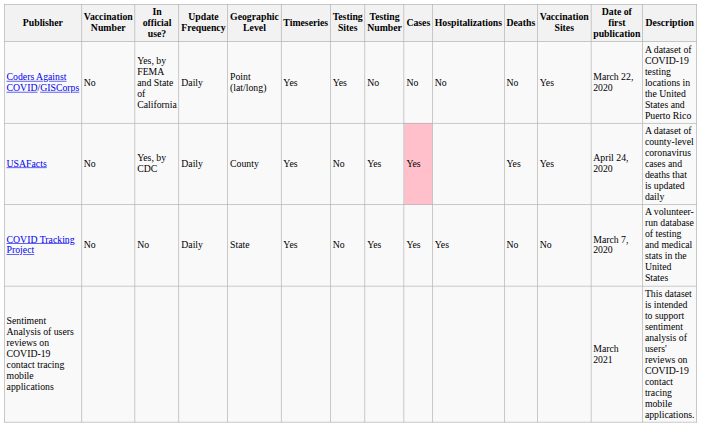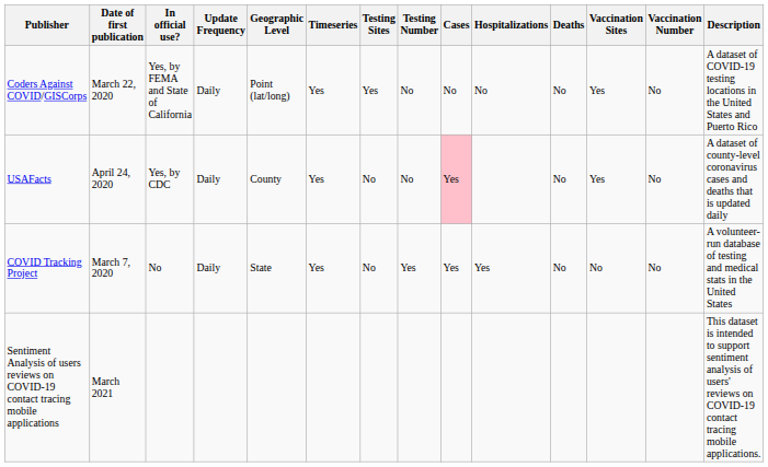 <table class="wikitable sortable mw-collapsible">
 <tr>
 <th>Publisher</th>
-<th>Vaccination<br>Number</th>
+<th>Date of first publication</th>
 <th>In official use?</th>
 <th>Update<br>Frequency</th>
 <th>Geographic<br>Level</th>
 <th>Timeseries</th>
 <th>Testing<br>Sites</th>
 <th>Testing<br>Number</th>
 <th>Cases</th>
 <th>Hospitalizations</th>
 <th>Deaths</th>
 <th>Vaccination<br>Sites</th>
-<th>Date of first publication</th>
+<th>Vaccination<br>Number</th>
 <th>Description</th>
 </tr>
 <tr>
 <td><a href='#'>Coders Against COVID</a>/<a href='#'>GISCorps</a></td>
-<td>No</td>
+<td>March 22, 2020</td>
 <td>Yes, by FEMA and State of California</td>
 <td>Daily</td>
 <td>Point (lat/long)</td>
 <td>Yes</td>
 <td>Yes</td>
 <td>No</td>
 <td>No</td>
 <td>No</td>
 <td>No</td>
 <td>Yes</td>
-<td>March 22, 2020</td>
+<td>No</td>
 <td>A dataset of COVID-19 testing locations in the United States and Puerto Rico</td>
 </tr>
 <tr>
 <td><a href='#'>USAFacts</a></td>
-<td>No</td>
+<td>April 24, 2020</td>
 <td>Yes, by CDC</td>
 <td>Daily</td>
 <td>County</td>
 <td>Yes</td>
 <td>No</td>
-<td>Yes</td>
+<td>No</td>
 <td style="background: pink;">Yes</td>
 <td></td>
+<td>No</td>
 <td>Yes</td>
-<td>Yes</td>
-<td>April 24, 2020</td>
+<td>No</td>
 <td>A dataset of county-level coronavirus cases and deaths that is updated daily</td>
 </tr>
 <tr>
 <td><a href='#'>COVID Tracking Project</a></td>
-<td>No</td>
+<td>March 7, 2020</td>
 <td>No</td>
 <td>Daily</td>
 <td>State</td>
 <td>Yes</td>
 <td>No</td>
 <td>Yes</td>
 <td>Yes</td>
 <td>Yes</td>
 <td>No</td>
 <td>No</td>
-<td>March 7, 2020</td>
+<td>No</td>
 <td>A volunteer-run database of testing and medical stats in the United States</td>
 </tr>
 <tr>
 <td>Sentiment Analysis of users reviews on COVID-19 contact tracing mobile applications</td>
+<td>March 2021</td>
 <td></td>
 <td></td>
 <td></td>
 <td></td>
 <td></td>
 <td></td>
 <td></td>
 <td></td>
 <td></td>
 <td></td>
 <td></td>
-<td>March 2021</td>
 <td>This dataset is intended to support sentiment analysis of users' reviews on COVID-19 contact tracing mobile applications.</td>
 </tr>
 </table>
